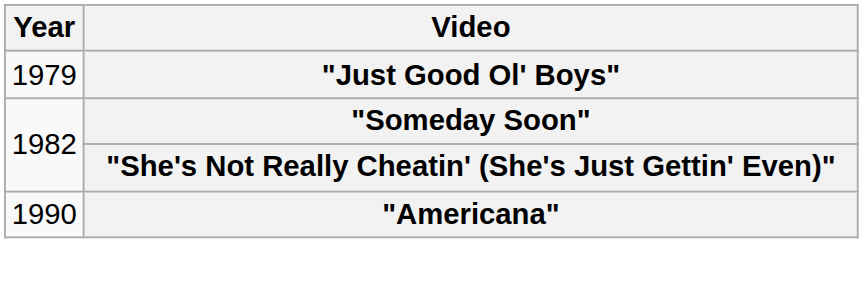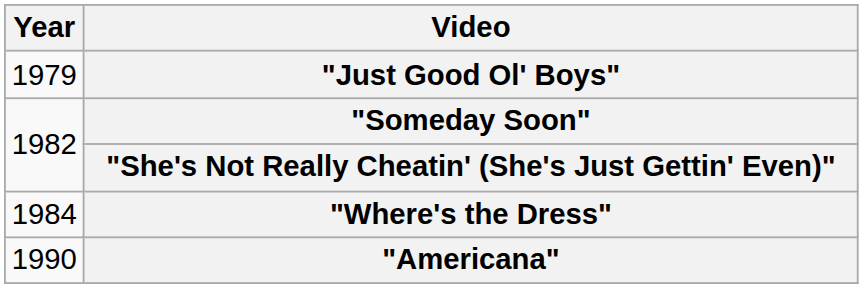 <table class="wikitable plainrowheaders" style="text-align:center;">
 <tr>
 <th>Year</th>
 <th style="width:26em;">Video</th>
 </tr>
 <tr>
 <td>1979</td>
 <th scope="row">"Just Good Ol' Boys" </th>
 </tr>
 <tr>
 <td rowspan="2">1982</td>
 <th scope="row">"Someday Soon"</th>
 </tr>
 <tr>
 <th scope="row">"She's Not Really Cheatin' (She's Just Gettin' Even)"</th>
 </tr>
 <tr>
+<td>1984</td>
+<th scope="row">"Where's the Dress" </th>
+</tr>
+<tr>
 <td>1990</td>
 <th scope="row">"Americana"</th>
 </tr>
 </table>
